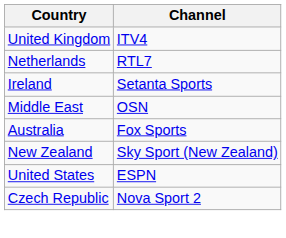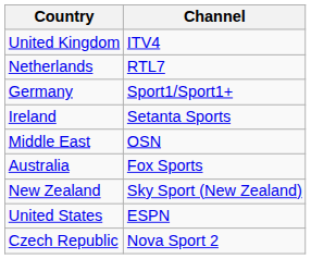 <table class="wikitable" style="font-size:100%; text-align:left">
 <tr>
 <th>Country</th>
 <th>Channel</th>
 </tr>
 <tr>
 <td> <a href='#'>United Kingdom</a></td>
 <td><a href='#'>ITV4</a></td>
 </tr>
 <tr>
 <td> <a href='#'>Netherlands</a></td>
 <td><a href='#'>RTL7</a></td>
+</tr>
+<tr>
+<td> <a href='#'>Germany</a></td>
+<td><a href='#'>Sport1/Sport1+</a></td>
 </tr>
 <tr>
 <td> <a href='#'>Ireland</a></td>
 <td><a href='#'>Setanta Sports</a></td>
 </tr>
 <tr>
 <td><a href='#'>Middle East</a></td>
 <td><a href='#'>OSN</a></td>
 </tr>
 <tr>
 <td> <a href='#'>Australia</a></td>
 <td><a href='#'>Fox Sports</a></td>
 </tr>
 <tr>
 <td> <a href='#'>New Zealand</a></td>
 <td><a href='#'>Sky Sport (New Zealand)</a></td>
 </tr>
 <tr>
 <td> <a href='#'>United States</a></td>
 <td><a href='#'>ESPN</a></td>
 </tr>
 <tr>
 <td> <a href='#'>Czech Republic</a></td>
 <td><a href='#'>Nova Sport 2</a></td>
 </tr>
 </table>
